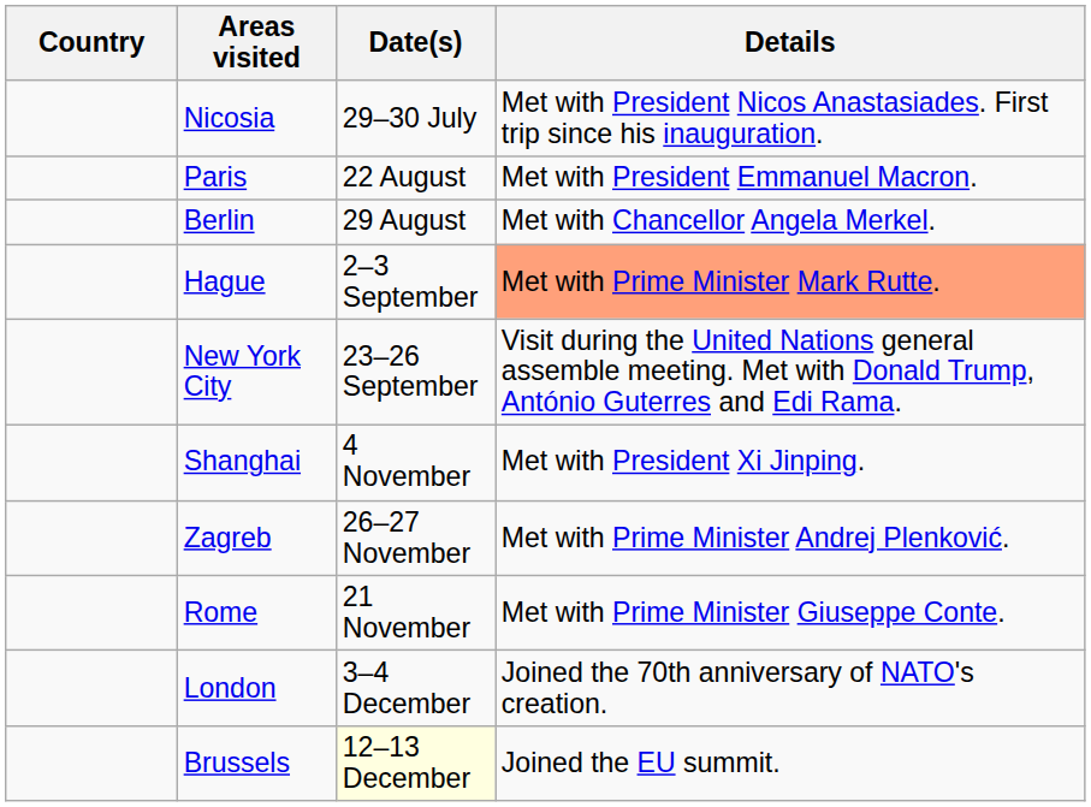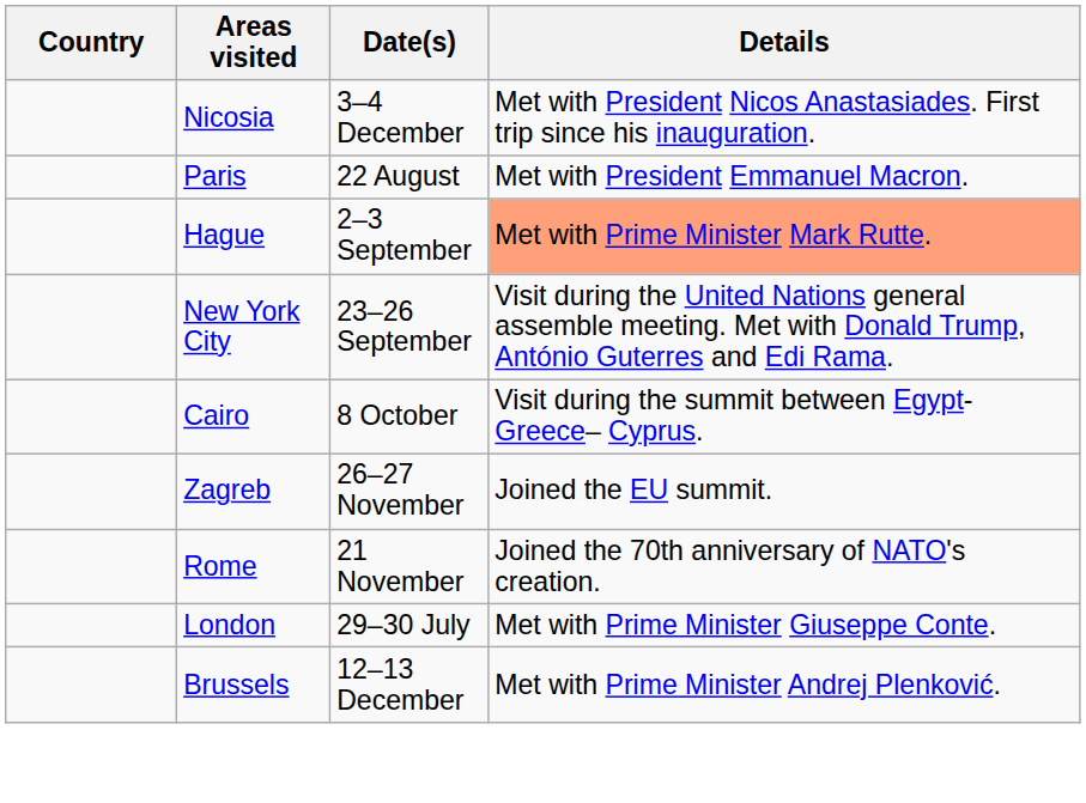 <table class="wikitable sortable outercollapse" style="margin: 1em auto 1em auto">
 <tr>
 <th width="120">Country</th>
 <th width="100">Areas visited</th>
 <th width="90">Date(s)</th>
 <th style="width:550px;" class="unsortable">Details</th>
 </tr>
 <tr>
 <td></td>
 <td><a href='#'>Nicosia</a></td>
-<td>29–30 July</td>
+<td>3–4 December</td>
 <td>Met with <a href='#'>President</a> <a href='#'>Nicos Anastasiades</a>. First trip since his <a href='#'>inauguration</a>.</td>
 </tr>
 <tr>
 <td></td>
 <td><a href='#'>Paris</a></td>
 <td>22 August</td>
 <td>Met with <a href='#'>President</a> <a href='#'>Emmanuel Macron</a>.</td>
-</tr>
-<tr>
-<td></td>
-<td><a href='#'>Berlin</a></td>
-<td>29 August</td>
-<td>Met with <a href='#'>Chancellor</a> <a href='#'>Angela Merkel</a>.</td>
 </tr>
 <tr>
 <td></td>
 <td><a href='#'>Hague</a></td>
 <td>2–3 September</td>
 <td style="background: lightsalmon;">Met with <a href='#'>Prime Minister</a> <a href='#'>Mark Rutte</a>.</td>
 </tr>
 <tr>
 <td></td>
 <td><a href='#'>New York City</a></td>
 <td>23–26 September</td>
 <td>Visit during the <a href='#'>United Nations</a> general assemble meeting. Met with <a href='#'>Donald Trump</a>, <a href='#'>António Guterres</a> and <a href='#'>Edi Rama</a>.</td>
 </tr>
 <tr>
 <td></td>
-<td><a href='#'>Shanghai</a></td>
-<td>4 November</td>
-<td>Met with <a href='#'>President</a> <a href='#'>Xi Jinping</a>.</td>
+<td><a href='#'>Cairo</a></td>
+<td>8 October</td>
+<td>Visit during the summit between <a href='#'>Egypt</a>- <a href='#'>Greece</a>– <a href='#'>Cyprus</a>.</td>
 </tr>
 <tr>
 <td></td>
 <td><a href='#'>Zagreb</a></td>
 <td>26–27 November</td>
-<td>Met with <a href='#'>Prime Minister</a> <a href='#'>Andrej Plenković</a>.</td>
+<td>Joined the <a href='#'>EU</a> summit.</td>
 </tr>
 <tr>
 <td></td>
 <td><a href='#'>Rome</a></td>
 <td>21 November</td>
+<td>Joined the 70th anniversary of <a href='#'>NATO</a>'s creation.</td>
+</tr>
+<tr>
+<td></td>
+<td><a href='#'>London</a></td>
+<td>29–30 July</td>
 <td>Met with <a href='#'>Prime Minister</a> <a href='#'>Giuseppe Conte</a>.</td>
 </tr>
 <tr>
 <td></td>
-<td><a href='#'>London</a></td>
-<td>3–4 December</td>
-<td>Joined the 70th anniversary of <a href='#'>NATO</a>'s creation.</td>
-</tr>
-<tr>
-<td></td>
 <td><a href='#'>Brussels</a></td>
-<td style="background: lightyellow;">12–13 December</td>
-<td>Joined the <a href='#'>EU</a> summit.</td>
+<td>12–13 December</td>
+<td>Met with <a href='#'>Prime Minister</a> <a href='#'>Andrej Plenković</a>.</td>
 </tr>
 </table>
